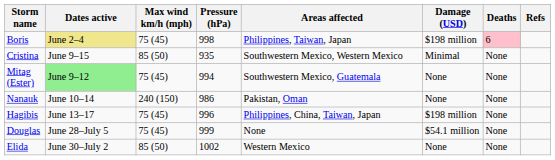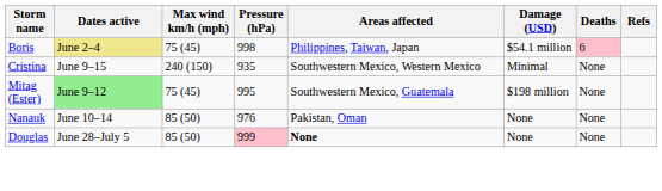 <table class="wikitable sortable">
 <tr>
 <th width="5%">Storm name</th>
 <th width="15%">Dates active</th>
 <th width="10%">Max wind<br>km/h (mph)</th>
 <th width="5%">Pressure<br>(hPa)</th>
 <th width="30%">Areas affected</th>
 <th width="10%">Damage<br>(<a href='#'>USD</a>)</th>
 <th width="5%">Deaths</th>
 <th width="5%">Refs</th>
 </tr>
 <tr>
 <td><a href='#'>Boris</a></td>
 <td style="background: khaki;">June 2–4</td>
 <td>75 (45)</td>
 <td>998</td>
 <td><a href='#'>Philippines</a>, <a href='#'>Taiwan</a>, Japan</td>
-<td>$198 million</td>
+<td>$54.1 million</td>
 <td style="background: pink;">6</td>
 <td></td>
 </tr>
 <tr>
 <td><a href='#'>Cristina</a></td>
 <td>June 9–15</td>
-<td>85 (50)</td>
+<td>240 (150)</td>
 <td>935</td>
 <td>Southwestern Mexico, Western Mexico</td>
 <td>Minimal</td>
 <td>None</td>
 <td></td>
 </tr>
 <tr>
 <td><a href='#'>Mitag (Ester)</a></td>
 <td style="background: lightgreen;">June 9–12</td>
 <td>75 (45)</td>
-<td>994</td>
+<td>995</td>
 <td>Southwestern Mexico, <a href='#'>Guatemala</a></td>
-<td>None</td>
+<td>$198 million</td>
 <td>None</td>
 <td></td>
 </tr>
 <tr>
 <td><a href='#'>Nanauk</a></td>
 <td>June 10–14</td>
-<td>240 (150)</td>
-<td>986</td>
+<td>85 (50)</td>
+<td>976</td>
 <td>Pakistan, <a href='#'>Oman</a></td>
 <td>None</td>
 <td>None</td>
 <td></td>
 </tr>
 <tr>
-<td><a href='#'>Hagibis</a></td>
-<td>June 13–17</td>
-<td>75 (45)</td>
-<td>996</td>
-<td><a href='#'>Philippines</a>, China, <a href='#'>Taiwan</a>, Japan</td>
-<td>$198 million</td>
-<td>None</td>
-<td></td>
-</tr>
-<tr>
 <td><a href='#'>Douglas</a></td>
 <td>June 28–July 5</td>
-<td>75 (45)</td>
-<td>999</td>
-<td>None</td>
-<td>$54.1 million</td>
-<td>None</td>
-<td></td>
-</tr>
-<tr>
-<td><a href='#'>Elida</a></td>
-<td>June 30–July  2</td>
 <td>85 (50)</td>
-<td>1002</td>
-<td>Western Mexico</td>
+<td style="background: pink;">999</td>
+<td><strong>None</strong></td>
 <td>None</td>
 <td>None</td>
 <td></td>
 </tr>
 </table>
